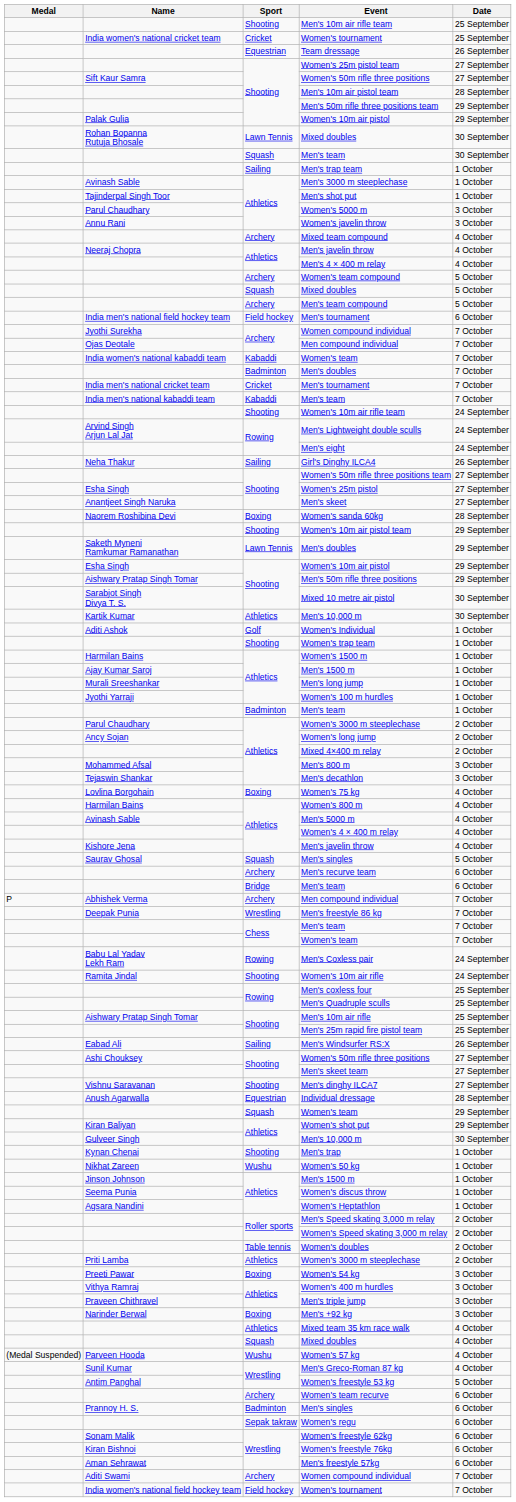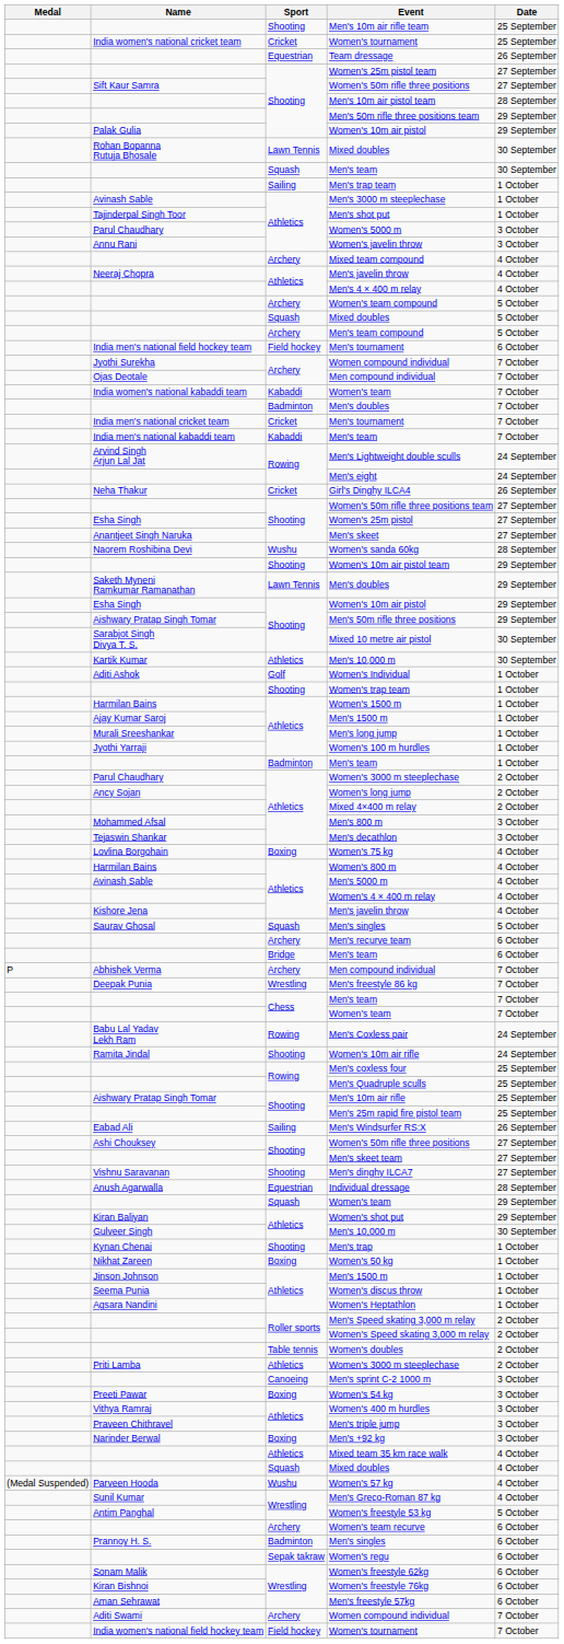 <table class="wikitable sortable collapsible"  style="font-size:85%">
 <tr>
 <th>Medal</th>
 <th>Name</th>
 <th>Sport</th>
 <th>Event</th>
 <th>Date</th>
 </tr>
 <tr>
 <td></td>
 <td></td>
 <td><a href='#'>Shooting</a></td>
 <td><a href='#'>Men's 10m air rifle team</a></td>
 <td>25 September</td>
 </tr>
 <tr>
 <td></td>
 <td><a href='#'>India women's national cricket team</a> </td>
 <td><a href='#'>Cricket</a></td>
 <td><a href='#'>Women's tournament</a></td>
 <td>25 September</td>
 </tr>
 <tr>
 <td></td>
 <td></td>
 <td><a href='#'>Equestrian</a></td>
 <td><a href='#'>Team dressage</a></td>
 <td>26 September</td>
 </tr>
 <tr>
 <td></td>
 <td></td>
 <td rowspan="5"><a href='#'>Shooting</a></td>
 <td><a href='#'>Women's 25m pistol team</a></td>
 <td>27 September</td>
 </tr>
 <tr>
 <td></td>
 <td><a href='#'>Sift Kaur Samra</a></td>
 <td><a href='#'>Women's 50m rifle three positions</a></td>
 <td>27 September</td>
 </tr>
 <tr>
 <td></td>
 <td></td>
 <td><a href='#'>Men's 10m air pistol team</a></td>
 <td>28 September</td>
 </tr>
 <tr>
 <td></td>
 <td></td>
 <td><a href='#'>Men's 50m rifle three positions team</a></td>
 <td>29 September</td>
 </tr>
 <tr>
 <td></td>
 <td><a href='#'>Palak Gulia</a></td>
 <td><a href='#'>Women's 10m air pistol</a></td>
 <td>29 September</td>
 </tr>
 <tr>
 <td></td>
 <td><a href='#'>Rohan Bopanna</a><br><a href='#'>Rutuja Bhosale</a></td>
 <td><a href='#'>Lawn Tennis</a></td>
 <td><a href='#'>Mixed doubles</a></td>
 <td>30 September</td>
 </tr>
 <tr>
 <td></td>
 <td></td>
 <td><a href='#'>Squash</a></td>
 <td><a href='#'>Men's team</a></td>
 <td>30 September</td>
 </tr>
 <tr>
 <td></td>
 <td></td>
 <td><a href='#'>Sailing</a></td>
 <td><a href='#'>Men's trap team</a></td>
 <td>1 October</td>
 </tr>
 <tr>
 <td></td>
 <td><a href='#'>Avinash Sable</a></td>
 <td rowspan="4"><a href='#'>Athletics</a></td>
 <td><a href='#'>Men's 3000 m steeplechase</a></td>
 <td>1 October</td>
 </tr>
 <tr>
 <td></td>
 <td><a href='#'>Tajinderpal Singh Toor</a></td>
 <td><a href='#'>Men's shot put</a></td>
 <td>1 October</td>
 </tr>
 <tr>
 <td></td>
 <td><a href='#'>Parul Chaudhary</a></td>
 <td><a href='#'>Women's 5000 m</a></td>
 <td>3 October</td>
 </tr>
 <tr>
 <td></td>
 <td><a href='#'>Annu Rani</a></td>
 <td><a href='#'>Women's javelin throw</a></td>
 <td>3 October</td>
 </tr>
 <tr>
 <td></td>
 <td></td>
 <td><a href='#'>Archery</a></td>
 <td><a href='#'>Mixed team compound</a></td>
 <td>4 October</td>
 </tr>
 <tr>
 <td></td>
 <td><a href='#'>Neeraj Chopra</a></td>
 <td rowspan="2"><a href='#'>Athletics</a></td>
 <td><a href='#'>Men's javelin throw</a></td>
 <td>4 October</td>
 </tr>
 <tr>
 <td></td>
 <td></td>
 <td><a href='#'>Men's 4 × 400 m relay</a></td>
 <td>4 October</td>
 </tr>
 <tr>
 <td></td>
 <td></td>
 <td><a href='#'>Archery</a></td>
 <td><a href='#'>Women's team compound</a></td>
 <td>5 October</td>
 </tr>
 <tr>
 <td></td>
 <td></td>
 <td><a href='#'>Squash</a></td>
 <td><a href='#'>Mixed doubles</a></td>
 <td>5 October</td>
 </tr>
 <tr>
 <td></td>
 <td></td>
 <td><a href='#'>Archery</a></td>
 <td><a href='#'>Men's team compound</a></td>
 <td>5 October</td>
 </tr>
 <tr>
 <td></td>
 <td><a href='#'>India men's national field hockey team</a> </td>
 <td><a href='#'>Field hockey</a></td>
 <td><a href='#'>Men's tournament</a></td>
 <td>6 October</td>
 </tr>
 <tr>
 <td></td>
 <td><a href='#'>Jyothi Surekha</a></td>
 <td rowspan="2"><a href='#'>Archery</a></td>
 <td><a href='#'>Women compound individual</a></td>
 <td>7 October</td>
 </tr>
 <tr>
 <td></td>
 <td><a href='#'>Ojas Deotale</a></td>
 <td><a href='#'>Men compound individual</a></td>
 <td>7 October</td>
 </tr>
 <tr>
 <td></td>
 <td><a href='#'>India women's national kabaddi team</a> </td>
 <td><a href='#'>Kabaddi</a></td>
 <td><a href='#'>Women's team</a></td>
 <td>7 October</td>
 </tr>
 <tr>
 <td></td>
 <td></td>
 <td><a href='#'>Badminton</a></td>
 <td><a href='#'>Men's doubles</a></td>
 <td>7 October</td>
 </tr>
 <tr>
 <td></td>
 <td><a href='#'>India men's national cricket team</a> </td>
 <td><a href='#'>Cricket</a></td>
 <td><a href='#'>Men's tournament</a></td>
 <td>7 October</td>
 </tr>
 <tr>
 <td></td>
 <td><a href='#'>India men's national kabaddi team</a> </td>
 <td><a href='#'>Kabaddi</a></td>
 <td><a href='#'>Men's team</a></td>
 <td>7 October</td>
 </tr>
 <tr>
 <td></td>
-<td></td>
-<td><a href='#'>Shooting</a></td>
-<td><a href='#'>Women's 10m air rifle team</a></td>
-<td>24 September</td>
-</tr>
-<tr>
-<td></td>
 <td><a href='#'>Arvind Singh</a><br><a href='#'>Arjun Lal Jat</a></td>
 <td rowspan="2"><a href='#'>Rowing</a></td>
 <td><a href='#'>Men's Lightweight double sculls</a></td>
 <td>24 September</td>
 </tr>
 <tr>
 <td></td>
 <td></td>
 <td><a href='#'>Men's eight</a></td>
 <td>24 September</td>
 </tr>
 <tr>
 <td></td>
 <td><a href='#'>Neha Thakur</a></td>
-<td><a href='#'>Sailing</a></td>
+<td><a href='#'>Cricket</a></td>
 <td><a href='#'>Girl's Dinghy ILCA4</a></td>
 <td>26 September</td>
 </tr>
 <tr>
 <td></td>
 <td></td>
 <td rowspan="3"><a href='#'>Shooting</a></td>
 <td><a href='#'>Women's 50m rifle three positions team</a></td>
 <td>27 September</td>
 </tr>
 <tr>
 <td></td>
 <td><a href='#'>Esha Singh</a></td>
 <td><a href='#'>Women's 25m pistol</a></td>
 <td>27 September</td>
 </tr>
 <tr>
 <td></td>
 <td><a href='#'>Anantjeet Singh Naruka</a></td>
 <td><a href='#'>Men's skeet</a></td>
 <td>27 September</td>
 </tr>
 <tr>
 <td></td>
 <td><a href='#'>Naorem Roshibina Devi</a></td>
-<td><a href='#'>Boxing</a></td>
+<td><a href='#'>Wushu</a></td>
 <td><a href='#'>Women's sanda 60kg</a></td>
 <td>28 September</td>
 </tr>
 <tr>
 <td></td>
 <td></td>
 <td><a href='#'>Shooting</a></td>
 <td><a href='#'>Women's 10m air pistol team</a></td>
 <td>29 September</td>
 </tr>
 <tr>
 <td></td>
 <td><a href='#'>Saketh Myneni</a><br><a href='#'>Ramkumar Ramanathan</a></td>
 <td><a href='#'>Lawn Tennis</a></td>
 <td><a href='#'>Men's doubles</a></td>
 <td>29 September</td>
 </tr>
 <tr>
 <td></td>
 <td><a href='#'>Esha Singh</a></td>
 <td rowspan="3"><a href='#'>Shooting</a></td>
 <td><a href='#'>Women's 10m air pistol</a></td>
 <td>29 September</td>
 </tr>
 <tr>
 <td></td>
 <td><a href='#'>Aishwary Pratap Singh Tomar</a></td>
 <td><a href='#'>Men's 50m rifle three positions</a></td>
 <td>29 September</td>
 </tr>
 <tr>
 <td></td>
 <td><a href='#'>Sarabjot Singh</a><br><a href='#'>Divya T. S.</a></td>
 <td><a href='#'>Mixed 10 metre air pistol</a></td>
 <td>30 September</td>
 </tr>
 <tr>
 <td></td>
 <td><a href='#'>Kartik Kumar</a></td>
 <td><a href='#'>Athletics</a></td>
 <td><a href='#'>Men's 10,000 m</a></td>
 <td>30 September</td>
 </tr>
 <tr>
 <td></td>
 <td><a href='#'>Aditi Ashok</a></td>
 <td><a href='#'>Golf</a></td>
 <td><a href='#'>Women's Individual</a></td>
 <td>1 October</td>
 </tr>
 <tr>
 <td></td>
 <td></td>
 <td><a href='#'>Shooting</a></td>
 <td><a href='#'>Women's trap team</a></td>
 <td>1 October</td>
 </tr>
 <tr>
 <td></td>
 <td><a href='#'>Harmilan Bains</a></td>
 <td rowspan="4"><a href='#'>Athletics</a></td>
 <td><a href='#'>Women's 1500 m</a></td>
 <td>1 October</td>
 </tr>
 <tr>
 <td></td>
 <td><a href='#'>Ajay Kumar Saroj</a></td>
 <td><a href='#'>Men's 1500 m</a></td>
 <td>1 October</td>
 </tr>
 <tr>
 <td></td>
 <td><a href='#'>Murali Sreeshankar</a></td>
 <td><a href='#'>Men's long jump</a></td>
 <td>1 October</td>
 </tr>
 <tr>
 <td></td>
 <td><a href='#'>Jyothi Yarraji</a></td>
 <td><a href='#'>Women's 100 m hurdles</a></td>
 <td>1 October</td>
 </tr>
 <tr>
 <td></td>
 <td></td>
 <td><a href='#'>Badminton</a></td>
 <td><a href='#'>Men's team</a></td>
 <td>1 October</td>
 </tr>
 <tr>
 <td></td>
 <td><a href='#'>Parul Chaudhary</a></td>
 <td rowspan="5"><a href='#'>Athletics</a></td>
 <td><a href='#'>Women's 3000 m steeplechase</a></td>
 <td>2 October</td>
 </tr>
 <tr>
 <td></td>
 <td><a href='#'>Ancy Sojan</a></td>
 <td><a href='#'>Women's long jump</a></td>
 <td>2 October</td>
 </tr>
 <tr>
 <td></td>
 <td></td>
 <td><a href='#'>Mixed 4×400 m relay</a></td>
 <td>2 October</td>
 </tr>
 <tr>
 <td></td>
 <td><a href='#'>Mohammed Afsal</a></td>
 <td><a href='#'>Men's 800 m</a></td>
 <td>3 October</td>
 </tr>
 <tr>
 <td></td>
 <td><a href='#'>Tejaswin Shankar</a></td>
 <td><a href='#'>Men's decathlon</a></td>
 <td>3 October</td>
 </tr>
 <tr>
 <td></td>
 <td><a href='#'>Lovlina Borgohain</a></td>
 <td><a href='#'>Boxing</a></td>
 <td><a href='#'>Women's 75 kg</a></td>
 <td>4 October</td>
 </tr>
 <tr>
 <td></td>
 <td><a href='#'>Harmilan Bains</a></td>
 <td rowspan="4"><a href='#'>Athletics</a></td>
 <td><a href='#'>Women's 800 m</a></td>
 <td>4 October</td>
 </tr>
 <tr>
 <td></td>
 <td><a href='#'>Avinash Sable</a></td>
 <td><a href='#'>Men's 5000 m</a></td>
 <td>4 October</td>
 </tr>
 <tr>
 <td></td>
 <td></td>
 <td><a href='#'>Women's 4 × 400 m relay</a></td>
 <td>4 October</td>
 </tr>
 <tr>
 <td></td>
 <td><a href='#'>Kishore Jena</a></td>
 <td><a href='#'>Men's javelin throw</a></td>
 <td>4 October</td>
 </tr>
 <tr>
 <td></td>
 <td><a href='#'>Saurav Ghosal</a></td>
 <td><a href='#'>Squash</a></td>
 <td><a href='#'>Men's singles</a></td>
 <td>5 October</td>
 </tr>
 <tr>
 <td></td>
 <td></td>
 <td><a href='#'>Archery</a></td>
 <td><a href='#'>Men's recurve team</a></td>
 <td>6 October</td>
 </tr>
 <tr>
 <td></td>
 <td></td>
 <td><a href='#'>Bridge</a></td>
 <td><a href='#'>Men's team</a></td>
 <td>6 October</td>
 </tr>
 <tr>
 <td>P</td>
 <td><a href='#'>Abhishek Verma</a></td>
 <td><a href='#'>Archery</a></td>
 <td><a href='#'>Men compound individual</a></td>
 <td>7 October</td>
 </tr>
 <tr>
 <td></td>
 <td><a href='#'>Deepak Punia</a></td>
 <td><a href='#'>Wrestling</a></td>
 <td><a href='#'>Men's freestyle 86 kg</a></td>
 <td>7 October</td>
 </tr>
 <tr>
 <td></td>
 <td></td>
 <td rowspan="2"><a href='#'>Chess</a></td>
 <td><a href='#'>Men's team</a></td>
 <td>7 October</td>
 </tr>
 <tr>
 <td></td>
 <td></td>
 <td><a href='#'>Women's team</a></td>
 <td>7 October</td>
 </tr>
 <tr>
 <td></td>
 <td><a href='#'>Babu Lal Yadav</a><br><a href='#'>Lekh Ram</a></td>
 <td><a href='#'>Rowing</a></td>
 <td><a href='#'>Men's Coxless pair</a></td>
 <td>24 September</td>
 </tr>
 <tr>
 <td></td>
 <td><a href='#'>Ramita Jindal</a></td>
 <td><a href='#'>Shooting</a></td>
 <td><a href='#'>Women's 10m air rifle</a></td>
 <td>24 September</td>
 </tr>
 <tr>
 <td></td>
 <td></td>
 <td rowspan="2"><a href='#'>Rowing</a></td>
 <td><a href='#'>Men's coxless four</a></td>
 <td>25 September</td>
 </tr>
 <tr>
 <td></td>
 <td></td>
 <td><a href='#'>Men's Quadruple sculls</a></td>
 <td>25 September</td>
 </tr>
 <tr>
 <td></td>
 <td><a href='#'>Aishwary Pratap Singh Tomar</a></td>
 <td rowspan="2"><a href='#'>Shooting</a></td>
 <td><a href='#'>Men's 10m air rifle</a></td>
 <td>25 September</td>
 </tr>
 <tr>
 <td></td>
 <td></td>
 <td><a href='#'>Men's 25m rapid fire pistol team</a></td>
 <td>25 September</td>
 </tr>
 <tr>
 <td></td>
 <td><a href='#'>Eabad Ali</a></td>
 <td><a href='#'>Sailing</a></td>
 <td><a href='#'>Men's Windsurfer RS:X</a></td>
 <td>26 September</td>
 </tr>
 <tr>
 <td></td>
 <td><a href='#'>Ashi Chouksey</a></td>
 <td rowspan="2"><a href='#'>Shooting</a></td>
 <td><a href='#'>Women's 50m rifle three positions</a></td>
 <td>27 September</td>
 </tr>
 <tr>
 <td></td>
 <td></td>
 <td><a href='#'>Men's skeet team</a></td>
 <td>27 September</td>
 </tr>
 <tr>
 <td></td>
 <td><a href='#'>Vishnu Saravanan</a></td>
 <td><a href='#'>Shooting</a></td>
 <td><a href='#'>Men's dinghy ILCA7</a></td>
 <td>27 September</td>
 </tr>
 <tr>
 <td></td>
 <td><a href='#'>Anush Agarwalla</a></td>
 <td><a href='#'>Equestrian</a></td>
 <td><a href='#'>Individual dressage</a></td>
 <td>28 September</td>
 </tr>
 <tr>
 <td></td>
 <td></td>
 <td><a href='#'>Squash</a></td>
 <td><a href='#'>Women's team</a></td>
 <td>29 September</td>
 </tr>
 <tr>
 <td></td>
 <td><a href='#'>Kiran Baliyan</a></td>
 <td rowspan="2"><a href='#'>Athletics</a></td>
 <td><a href='#'>Women's shot put</a></td>
 <td>29 September</td>
 </tr>
 <tr>
 <td></td>
 <td><a href='#'>Gulveer Singh</a></td>
 <td><a href='#'>Men's 10,000 m</a></td>
 <td>30 September</td>
 </tr>
 <tr>
 <td></td>
 <td><a href='#'>Kynan Chenai</a></td>
 <td><a href='#'>Shooting</a></td>
 <td><a href='#'>Men's trap</a></td>
 <td>1 October</td>
 </tr>
 <tr>
 <td></td>
 <td><a href='#'>Nikhat Zareen</a></td>
-<td><a href='#'>Wushu</a></td>
+<td><a href='#'>Boxing</a></td>
 <td><a href='#'>Women's 50 kg</a></td>
 <td>1 October</td>
 </tr>
 <tr>
 <td></td>
 <td><a href='#'>Jinson Johnson</a></td>
 <td rowspan="3"><a href='#'>Athletics</a></td>
 <td><a href='#'>Men's 1500 m</a></td>
 <td>1 October</td>
 </tr>
 <tr>
 <td></td>
 <td><a href='#'>Seema Punia</a></td>
 <td><a href='#'>Women's discus throw</a></td>
 <td>1 October</td>
 </tr>
 <tr>
 <td></td>
 <td><a href='#'>Agsara Nandini</a></td>
 <td><a href='#'>Women's Heptathlon</a></td>
 <td>1 October</td>
 </tr>
 <tr>
 <td></td>
 <td></td>
 <td rowspan="2"><a href='#'>Roller sports</a></td>
 <td><a href='#'>Men's Speed skating 3,000 m relay</a></td>
 <td>2 October</td>
 </tr>
 <tr>
 <td></td>
 <td></td>
 <td><a href='#'>Women's Speed skating 3,000 m relay</a></td>
 <td>2 October</td>
 </tr>
 <tr>
 <td></td>
 <td></td>
 <td><a href='#'>Table tennis</a></td>
 <td><a href='#'>Women's doubles</a></td>
 <td>2 October</td>
 </tr>
 <tr>
 <td></td>
 <td><a href='#'>Priti Lamba</a></td>
 <td><a href='#'>Athletics</a></td>
 <td><a href='#'>Women's 3000 m steeplechase</a></td>
 <td>2 October</td>
+</tr>
+<tr>
+<td></td>
+<td></td>
+<td><a href='#'>Canoeing</a></td>
+<td><a href='#'>Men's sprint C-2 1000 m</a></td>
+<td>3 October</td>
 </tr>
 <tr>
 <td></td>
 <td><a href='#'>Preeti Pawar</a></td>
 <td><a href='#'>Boxing</a></td>
 <td><a href='#'>Women's 54 kg</a></td>
 <td>3 October</td>
 </tr>
 <tr>
 <td></td>
 <td><a href='#'>Vithya Ramraj</a></td>
 <td rowspan="2"><a href='#'>Athletics</a></td>
 <td><a href='#'>Women's 400 m hurdles</a></td>
 <td>3 October</td>
 </tr>
 <tr>
 <td></td>
 <td><a href='#'>Praveen Chithravel</a></td>
 <td><a href='#'>Men's triple jump</a></td>
 <td>3 October</td>
 </tr>
 <tr>
 <td></td>
 <td><a href='#'>Narinder Berwal</a></td>
 <td><a href='#'>Boxing</a></td>
 <td><a href='#'>Men's +92 kg</a></td>
 <td>3 October</td>
 </tr>
 <tr>
 <td></td>
 <td></td>
 <td><a href='#'>Athletics</a></td>
 <td><a href='#'>Mixed team 35 km race walk</a></td>
 <td>4 October</td>
 </tr>
 <tr>
 <td></td>
 <td></td>
 <td><a href='#'>Squash</a></td>
 <td><a href='#'>Mixed doubles</a></td>
 <td>4 October</td>
 </tr>
 <tr>
 <td> (Medal Suspended)</td>
 <td><a href='#'>Parveen Hooda</a></td>
 <td><a href='#'>Wushu</a></td>
 <td><a href='#'>Women's 57 kg</a></td>
 <td>4 October</td>
 </tr>
 <tr>
 <td></td>
 <td><a href='#'>Sunil Kumar</a></td>
 <td rowspan="2"><a href='#'>Wrestling</a></td>
 <td><a href='#'>Men's Greco-Roman 87 kg</a></td>
 <td>4 October</td>
 </tr>
 <tr>
 <td></td>
 <td><a href='#'>Antim Panghal</a></td>
 <td><a href='#'>Women's freestyle 53 kg</a></td>
 <td>5 October</td>
 </tr>
 <tr>
 <td></td>
 <td></td>
 <td><a href='#'>Archery</a></td>
 <td><a href='#'>Women's team recurve</a></td>
 <td>6 October</td>
 </tr>
 <tr>
 <td></td>
 <td><a href='#'>Prannoy H. S.</a></td>
 <td><a href='#'>Badminton</a></td>
 <td><a href='#'>Men's singles</a></td>
 <td>6 October</td>
 </tr>
 <tr>
 <td></td>
 <td></td>
 <td><a href='#'>Sepak takraw</a></td>
 <td><a href='#'>Women's regu</a></td>
 <td>6 October</td>
 </tr>
 <tr>
 <td></td>
 <td><a href='#'>Sonam Malik</a></td>
 <td rowspan="3"><a href='#'>Wrestling</a></td>
 <td><a href='#'>Women's freestyle 62kg</a></td>
 <td>6 October</td>
 </tr>
 <tr>
 <td></td>
 <td><a href='#'>Kiran Bishnoi</a></td>
 <td><a href='#'>Women's freestyle 76kg</a></td>
 <td>6 October</td>
 </tr>
 <tr>
 <td></td>
 <td><a href='#'>Aman Sehrawat</a></td>
 <td><a href='#'>Men's freestyle 57kg</a></td>
 <td>6 October</td>
 </tr>
 <tr>
 <td></td>
 <td><a href='#'>Aditi Swami</a></td>
 <td><a href='#'>Archery</a></td>
 <td><a href='#'>Women compound individual</a></td>
 <td>7 October</td>
 </tr>
 <tr>
 <td></td>
 <td><a href='#'>India women's national field hockey team</a> </td>
 <td><a href='#'>Field hockey</a></td>
 <td><a href='#'>Women's tournament</a></td>
 <td>7 October</td>
 </tr>
 </table>
